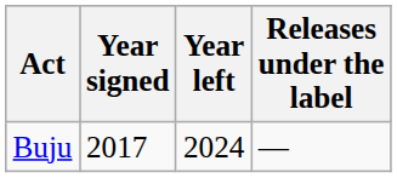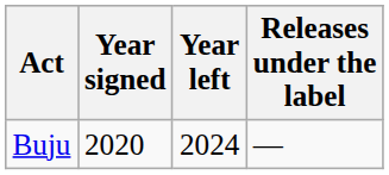 <table class="wikitable">
 <tr>
 <th>Act</th>
 <th>Year<br> signed</th>
 <th>Year<br> left</th>
 <th>Releases<br> under the<br> label</th>
 </tr>
 <tr>
 <td><a href='#'>Buju</a></td>
-<td>2017</td>
+<td>2020</td>
 <td>2024</td>
 <td>—</td>
 </tr>
 </table>
